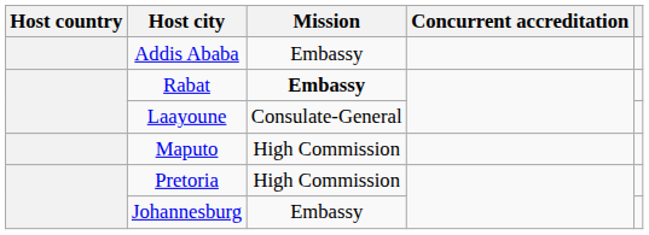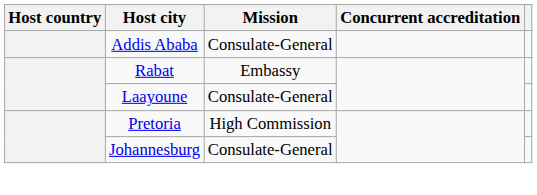 <table class="wikitable plainrowheaders" style="text-align:center;">
 <tr>
 <th scope="col">Host country</th>
 <th scope="col">Host city</th>
 <th scope="col">Mission</th>
 <th scope="col">Concurrent accreditation</th>
 <th scope="col"></th>
 </tr>
 <tr>
 <th scope="row"></th>
 <td><a href='#'>Addis Ababa</a></td>
-<td>Embassy</td>
+<td>Consulate-General</td>
 <td></td>
 <td></td>
 </tr>
 <tr>
 <th scope="row" rowspan="2"></th>
 <td><a href='#'>Rabat</a></td>
-<td><strong>Embassy</strong></td>
+<td>Embassy</td>
 <td rowspan="2"></td>
 <td></td>
 </tr>
 <tr>
 <td><a href='#'>Laayoune</a></td>
 <td>Consulate-General</td>
-<td></td>
-</tr>
-<tr>
-<th scope="row"></th>
-<td><a href='#'>Maputo</a></td>
-<td>High Commission</td>
-<td></td>
 <td></td>
 </tr>
 <tr>
 <th scope="row" rowspan="2"></th>
 <td><a href='#'>Pretoria</a></td>
 <td>High Commission</td>
 <td rowspan="2"></td>
 <td></td>
 </tr>
 <tr>
 <td><a href='#'>Johannesburg</a></td>
-<td>Embassy</td>
+<td>Consulate-General</td>
 <td></td>
 </tr>
 </table>
